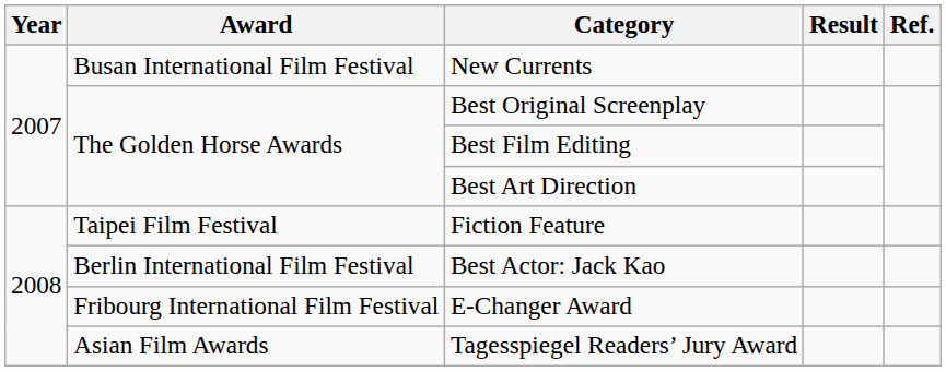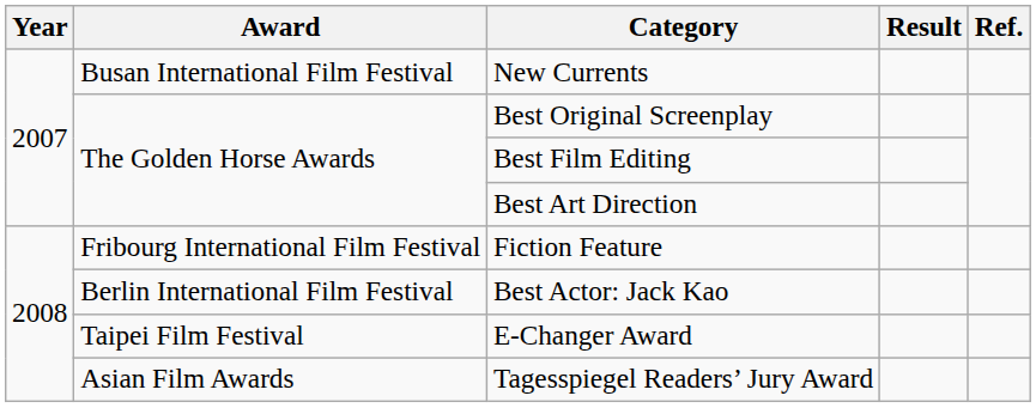 <table class="wikitable">
 <tr>
 <th>Year</th>
 <th>Award</th>
 <th>Category</th>
 <th>Result</th>
 <th>Ref.</th>
 </tr>
 <tr>
 <td rowspan="4">2007</td>
 <td>Busan International Film Festival</td>
 <td>New Currents</td>
 <td></td>
 <td></td>
 </tr>
 <tr>
 <td rowspan="3">The Golden Horse Awards</td>
 <td>Best Original Screenplay</td>
 <td></td>
 <td rowspan="3"></td>
 </tr>
 <tr>
 <td>Best Film Editing</td>
 <td></td>
 </tr>
 <tr>
 <td>Best Art Direction</td>
 <td></td>
 </tr>
 <tr>
 <td rowspan="4">2008</td>
-<td>Taipei Film Festival</td>
+<td>Fribourg International Film Festival</td>
 <td>Fiction Feature</td>
 <td></td>
 <td></td>
 </tr>
 <tr>
 <td>Berlin International Film Festival</td>
 <td>Best Actor: Jack Kao</td>
 <td></td>
 <td></td>
 </tr>
 <tr>
-<td>Fribourg International Film Festival</td>
+<td>Taipei Film Festival</td>
 <td>E-Changer Award</td>
 <td></td>
 <td></td>
 </tr>
 <tr>
 <td>Asian Film Awards</td>
 <td>Tagesspiegel Readers’ Jury Award</td>
 <td></td>
 <td></td>
 </tr>
 </table>
